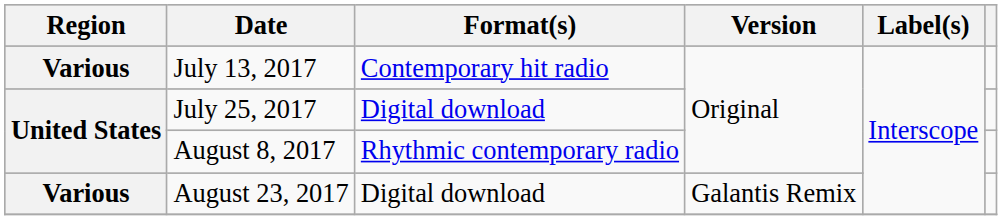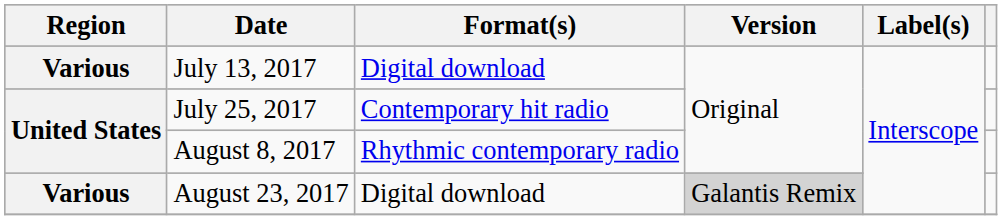 <table class="wikitable plainrowheaders">
 <tr>
 <th scope="col">Region</th>
 <th scope="col">Date</th>
 <th scope="col">Format(s)</th>
 <th scope="col">Version</th>
 <th scope="col">Label(s)</th>
 <th scope="col"></th>
 </tr>
 <tr>
 <th scope="row">Various</th>
 <td>July 13, 2017</td>
-<td><a href='#'>Contemporary hit radio</a></td>
+<td><a href='#'>Digital download</a></td>
 <td rowspan="3">Original</td>
 <td rowspan="4"><a href='#'>Interscope</a></td>
 <td></td>
 </tr>
 <tr>
 <th scope="row" rowspan="2">United States</th>
 <td>July 25, 2017</td>
-<td><a href='#'>Digital download</a></td>
+<td><a href='#'>Contemporary hit radio</a></td>
 <td></td>
 </tr>
 <tr>
 <td>August 8, 2017</td>
 <td><a href='#'>Rhythmic contemporary radio</a></td>
 <td></td>
 </tr>
 <tr>
 <th scope="row">Various</th>
 <td>August 23, 2017</td>
 <td>Digital download</td>
-<td>Galantis Remix</td>
+<td style="background: lightgrey;">Galantis Remix</td>
 <td></td>
 </tr>
 <tr>
 </tr>
 </table>
